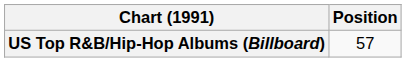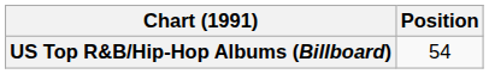 <table class="wikitable plainrowheaders" style="text-align:center">
 <tr>
 <th scope="col">Chart (1991)</th>
 <th scope="col">Position</th>
 </tr>
 <tr>
 <th scope="row">US Top R&B/Hip-Hop Albums (<em>Billboard</em>)</th>
-<td>57</td>
+<td>54</td>
 </tr>
 </table>
